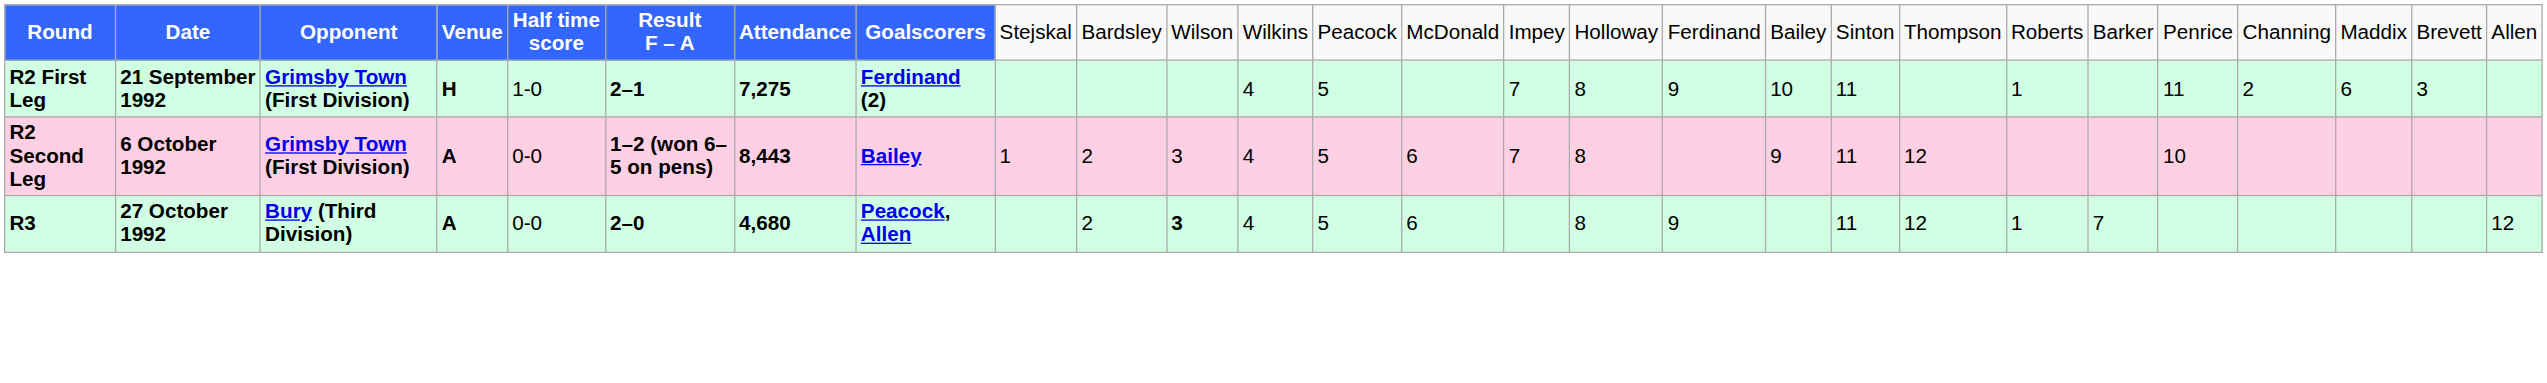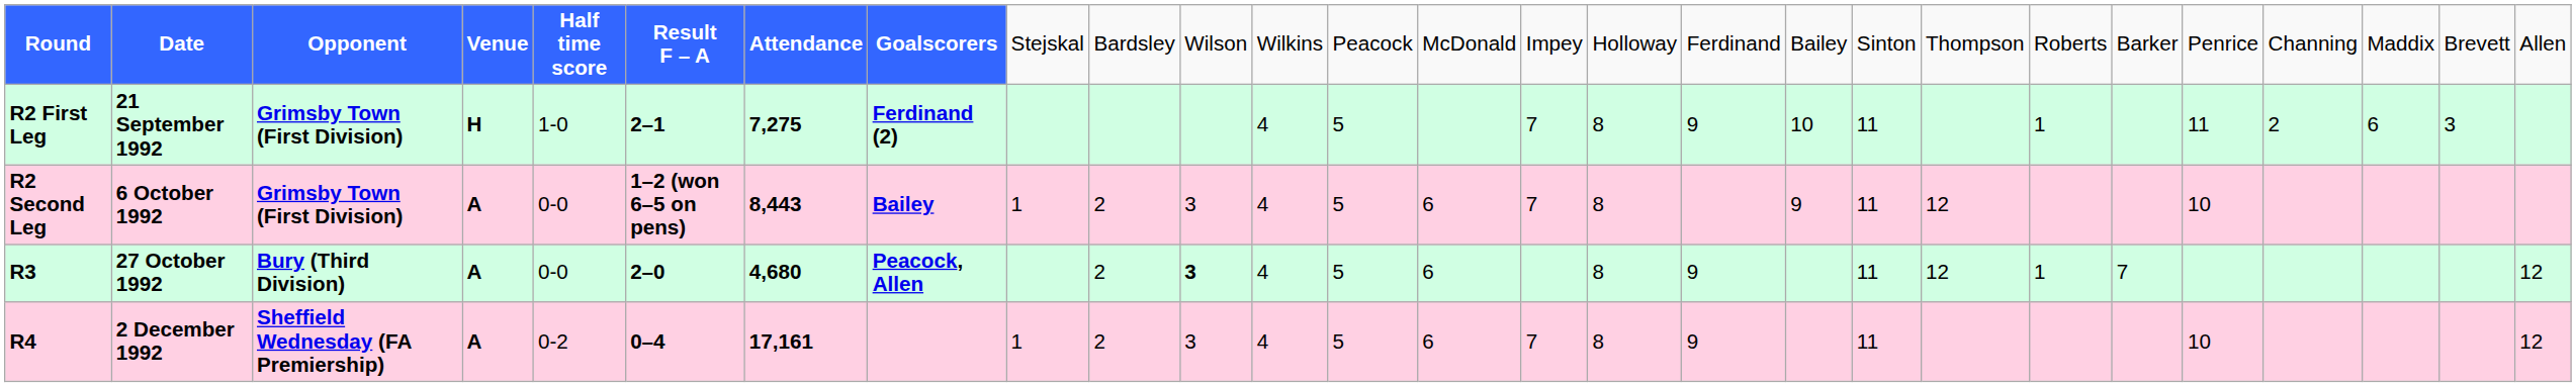 <table class="wikitable">
 <tr>
 <th style="background:#3366ff; color:white; text-align:center;"><strong>Round</strong></th>
 <th style="background:#3366ff; color:white; text-align:center;"><strong>Date</strong></th>
 <th style="background:#3366ff; color:white; text-align:center;"><strong>Opponent</strong></th>
 <th style="background:#3366ff; color:white; text-align:center;"><strong>Venue</strong></th>
 <th style="background:#3366ff; color:white; text-align:center;"><strong>Half time score</strong></th>
 <th style="background:#3366ff; color:white; text-align:center;"><strong>Result</strong><br><strong>F – A</strong></th>
 <th style="background:#3366ff; color:white; text-align:center;"><strong>Attendance</strong></th>
 <th style="background:#3366ff; color:white; text-align:center;"><strong>Goalscorers</strong></th>
 <td>Stejskal</td>
 <td>Bardsley</td>
 <td>Wilson</td>
 <td>Wilkins</td>
 <td>Peacock</td>
 <td>McDonald</td>
 <td>Impey</td>
 <td>Holloway</td>
 <td>Ferdinand</td>
 <td>Bailey</td>
 <td>Sinton</td>
 <td>Thompson</td>
 <td>Roberts</td>
 <td>Barker</td>
 <td>Penrice</td>
 <td>Channing</td>
 <td>Maddix</td>
 <td>Brevett</td>
 <td>Allen</td>
 </tr>
 <tr style="background-color: #d0ffe3;">
 <td><strong>R2 First Leg</strong></td>
 <td><strong>21 September 1992</strong></td>
 <td><strong><a href='#'>Grimsby Town</a> (First Division)</strong></td>
 <td><strong>H</strong></td>
 <td>1-0</td>
 <td><strong>2–1</strong></td>
 <td><strong>7,275</strong></td>
 <td><strong><a href='#'>Ferdinand</a> (2)</strong></td>
 <td></td>
 <td></td>
 <td></td>
 <td>4</td>
 <td>5</td>
 <td></td>
 <td>7</td>
 <td>8</td>
 <td>9</td>
 <td>10</td>
 <td>11</td>
 <td></td>
 <td>1</td>
 <td></td>
 <td>11</td>
 <td>2</td>
 <td>6</td>
 <td>3</td>
 <td></td>
 </tr>
 <tr style="background-color: #ffd0e3;">
 <td><strong>R2 Second Leg</strong></td>
 <td><strong>6 October 1992</strong></td>
 <td><strong><a href='#'>Grimsby Town</a> (First Division)</strong></td>
 <td><strong>A</strong></td>
 <td>0-0</td>
 <td><strong>1–2 (won 6–5 on pens)</strong></td>
 <td><strong>8,443</strong></td>
 <td><a href='#'><strong>Bailey</strong></a></td>
 <td>1</td>
 <td>2</td>
 <td>3</td>
 <td>4</td>
 <td>5</td>
 <td>6</td>
 <td>7</td>
 <td>8</td>
 <td></td>
 <td>9</td>
 <td>11</td>
 <td>12</td>
 <td></td>
 <td></td>
 <td>10</td>
 <td></td>
 <td></td>
 <td></td>
 <td></td>
 </tr>
 <tr style="background-color: #d0ffe3;">
 <td><strong>R3</strong></td>
 <td><strong>27 October 1992</strong></td>
 <td><strong><a href='#'>Bury</a> (Third Division)</strong></td>
 <td><strong>A</strong></td>
 <td>0-0</td>
 <td><strong>2–0</strong></td>
 <td><strong>4,680</strong></td>
 <td><strong><a href='#'>Peacock</a>, <a href='#'>Allen</a></strong></td>
 <td></td>
 <td>2</td>
 <td><strong>3</strong></td>
 <td>4</td>
 <td>5</td>
 <td>6</td>
 <td></td>
 <td>8</td>
 <td>9</td>
 <td></td>
 <td>11</td>
 <td>12</td>
 <td>1</td>
 <td>7</td>
 <td></td>
 <td></td>
 <td></td>
 <td></td>
 <td>12</td>
 </tr>
+<tr style="background-color: #ffd0e3;">
+<td><strong>R4</strong></td>
+<td><strong>2 December 1992</strong></td>
+<td><strong><a href='#'>Sheffield Wednesday</a> (FA Premiership)</strong></td>
+<td><strong>A</strong></td>
+<td>0-2</td>
+<td><strong>0–4</strong></td>
+<td><strong>17,161</strong></td>
+<td></td>
+<td>1</td>
+<td>2</td>
+<td>3</td>
+<td>4</td>
+<td>5</td>
+<td>6</td>
+<td>7</td>
+<td>8</td>
+<td>9</td>
+<td></td>
+<td>11</td>
+<td></td>
+<td></td>
+<td></td>
+<td>10</td>
+<td></td>
+<td></td>
+<td></td>
+<td>12</td>
+</tr>
 </table>
